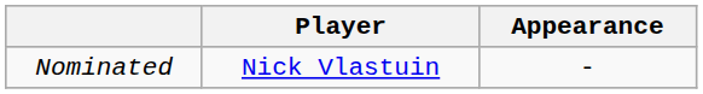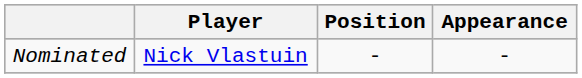 <table class="wikitable" style="text-align:center; font-size:100%; width:40%;">
 <tr>
 <th></th>
 <th>Player</th>
+<th>Position</th>
 <th>Appearance</th>
 </tr>
 <tr>
 <td><em>Nominated</em></td>
 <td><a href='#'>Nick Vlastuin</a></td>
 <td>-</td>
+<td>-</td>
 </tr>
 </table>
